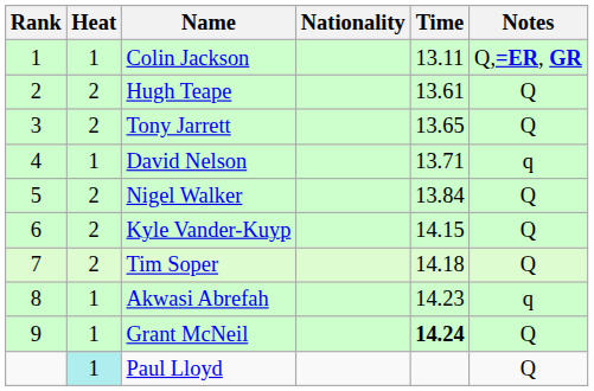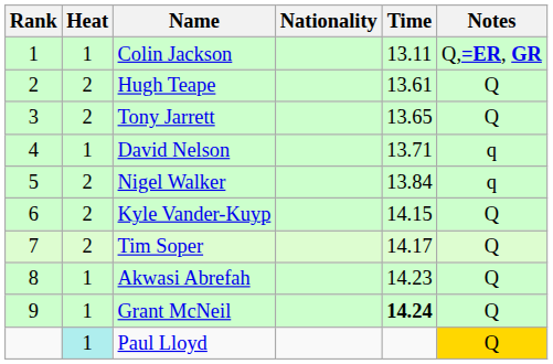 <table class="wikitable sortable" style="text-align:center">
 <tr>
 <th>Rank</th>
 <th>Heat</th>
 <th>Name</th>
 <th>Nationality</th>
 <th>Time</th>
 <th>Notes</th>
 </tr>
 <tr bgcolor=ccffcc>
 <td>1</td>
 <td>1</td>
 <td align=left><a href='#'>Colin Jackson</a></td>
 <td align=left></td>
 <td>13.11</td>
 <td>Q,<strong><a href='#'>=ER</a></strong>, <strong><a href='#'>GR</a></strong></td>
 </tr>
 <tr bgcolor=ccffcc>
 <td>2</td>
 <td>2</td>
 <td align=left><a href='#'>Hugh Teape</a></td>
 <td align=left></td>
 <td>13.61</td>
 <td>Q</td>
 </tr>
 <tr bgcolor=ccffcc>
 <td>3</td>
 <td>2</td>
 <td align=left><a href='#'>Tony Jarrett</a></td>
 <td align=left></td>
 <td>13.65</td>
 <td>Q</td>
 </tr>
 <tr bgcolor=ccffcc>
 <td>4</td>
 <td>1</td>
 <td align=left><a href='#'>David Nelson</a></td>
 <td align=left></td>
 <td>13.71</td>
 <td>q</td>
 </tr>
 <tr bgcolor=ccffcc>
 <td>5</td>
 <td>2</td>
 <td align=left><a href='#'>Nigel Walker</a></td>
 <td align=left></td>
 <td>13.84</td>
-<td>Q</td>
+<td>q</td>
 </tr>
 <tr bgcolor=ccffcc>
 <td>6</td>
 <td>2</td>
 <td align=left><a href='#'>Kyle Vander-Kuyp</a></td>
 <td align=left></td>
 <td>14.15</td>
 <td>Q</td>
 </tr>
 <tr bgcolor=ddfdd>
 <td>7</td>
 <td>2</td>
 <td align=left><a href='#'>Tim Soper</a></td>
 <td align=left></td>
-<td>14.18</td>
+<td>14.17</td>
 <td>Q</td>
 </tr>
 <tr bgcolor=ccffcc>
 <td>8</td>
 <td>1</td>
 <td align=left><a href='#'>Akwasi Abrefah</a></td>
 <td align=left></td>
 <td>14.23</td>
-<td>q</td>
+<td>Q</td>
 </tr>
 <tr bgcolor=ccffcc>
 <td>9</td>
 <td>1</td>
 <td align=left><a href='#'>Grant McNeil</a></td>
 <td align=left></td>
 <td><strong>14.24</strong></td>
 <td>Q</td>
 </tr>
 <tr>
 <td></td>
 <td style="background: paleturquoise;">1</td>
 <td align=left><a href='#'>Paul Lloyd</a></td>
 <td align=left></td>
 <td></td>
-<td>Q</td>
+<td style="background: gold;">Q</td>
 </tr>
 </table>
